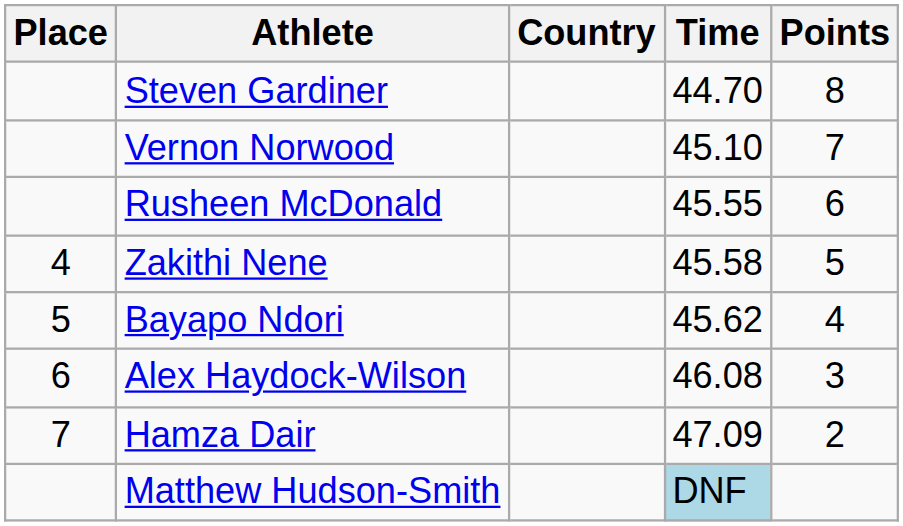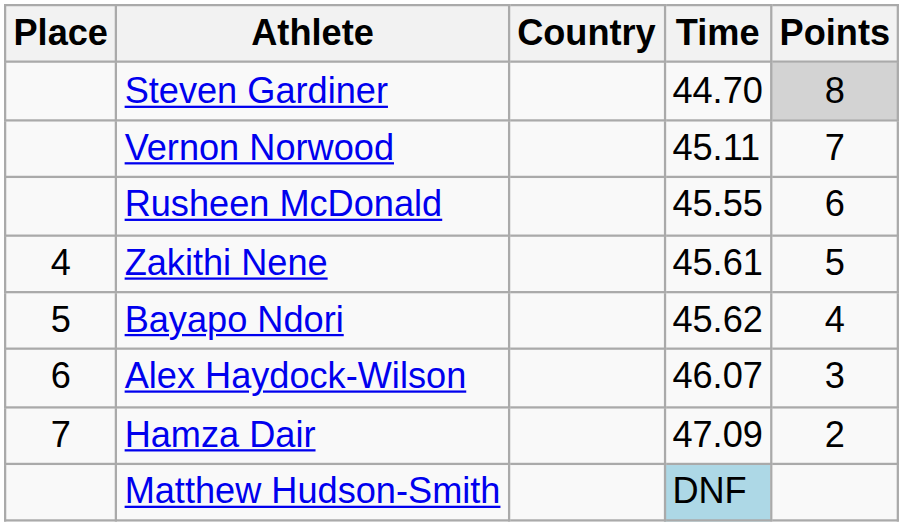 <table class="wikitable">
 <tr>
 <th>Place</th>
 <th>Athlete</th>
 <th>Country</th>
 <th>Time</th>
 <th>Points</th>
 </tr>
 <tr>
 <td align=center></td>
 <td><a href='#'>Steven Gardiner</a></td>
 <td></td>
 <td>44.70</td>
-<td align=center>8</td>
+<td align=center style="background: lightgrey;">8</td>
 </tr>
 <tr>
 <td align=center></td>
 <td><a href='#'>Vernon Norwood</a></td>
 <td></td>
-<td>45.10</td>
+<td>45.11</td>
 <td align=center>7</td>
 </tr>
 <tr>
 <td align=center></td>
 <td><a href='#'>Rusheen McDonald</a></td>
 <td></td>
 <td>45.55</td>
 <td align=center>6</td>
 </tr>
 <tr>
 <td align=center>4</td>
 <td><a href='#'>Zakithi Nene</a></td>
 <td></td>
-<td>45.58</td>
+<td>45.61</td>
 <td align=center>5</td>
 </tr>
 <tr>
 <td align=center>5</td>
 <td><a href='#'>Bayapo Ndori</a></td>
 <td></td>
 <td>45.62</td>
 <td align=center>4</td>
 </tr>
 <tr>
 <td align=center>6</td>
 <td><a href='#'>Alex Haydock-Wilson</a></td>
 <td></td>
-<td>46.08</td>
+<td>46.07</td>
 <td align=center>3</td>
 </tr>
 <tr>
 <td align=center>7</td>
 <td><a href='#'>Hamza Dair</a></td>
 <td></td>
 <td>47.09</td>
 <td align=center>2</td>
 </tr>
 <tr>
 <td align=center></td>
 <td><a href='#'>Matthew Hudson-Smith</a></td>
 <td></td>
 <td style="background: lightblue;">DNF</td>
 <td align=center></td>
 </tr>
 </table>
